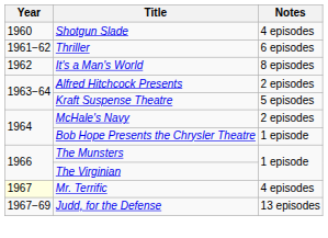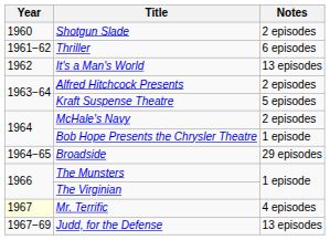 <table class="wikitable">
 <tr>
 <th>Year</th>
 <th>Title</th>
 <th>Notes</th>
 </tr>
 <tr>
 <td>1960</td>
 <td><em><a href='#'>Shotgun Slade</a></em></td>
-<td>4 episodes</td>
+<td>2 episodes</td>
 </tr>
 <tr>
 <td>1961−62</td>
 <td><em><a href='#'>Thriller</a></em></td>
 <td>6 episodes</td>
 </tr>
 <tr>
 <td>1962</td>
 <td><em><a href='#'>It's a Man's World</a></em></td>
-<td>8 episodes</td>
+<td>13 episodes</td>
 </tr>
 <tr>
 <td rowspan=2>1963−64</td>
 <td><em><a href='#'>Alfred Hitchcock Presents</a></em></td>
 <td>2 episodes</td>
 </tr>
 <tr>
 <td><em><a href='#'>Kraft Suspense Theatre</a></em></td>
 <td>5 episodes</td>
 </tr>
 <tr>
 <td rowspan=2>1964</td>
 <td><em><a href='#'>McHale's Navy</a></em></td>
 <td>2 episodes</td>
 </tr>
 <tr>
 <td><em><a href='#'>Bob Hope Presents the Chrysler Theatre</a></em></td>
 <td>1 episode</td>
 </tr>
 <tr>
+<td>1964−65</td>
+<td><em><a href='#'>Broadside</a></em></td>
+<td>29 episodes</td>
+</tr>
+<tr>
 <td rowspan=2>1966</td>
 <td><em><a href='#'>The Munsters</a></em></td>
 <td rowspan=2>1 episode</td>
 </tr>
 <tr>
 <td><em><a href='#'>The Virginian</a></em></td>
 </tr>
 <tr>
 <td style="background: lightyellow;">1967</td>
 <td><em><a href='#'>Mr. Terrific</a></em></td>
 <td>4 episodes</td>
 </tr>
 <tr>
 <td>1967−69</td>
 <td><em><a href='#'>Judd, for the Defense</a></em></td>
 <td>13 episodes</td>
 </tr>
 </table>
